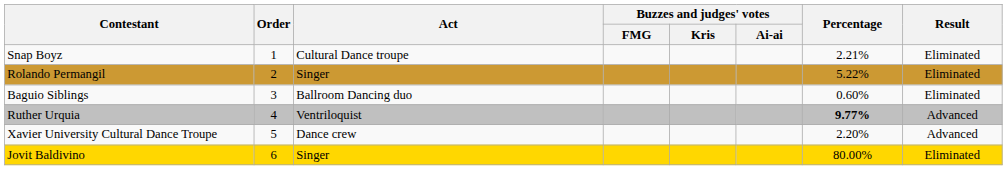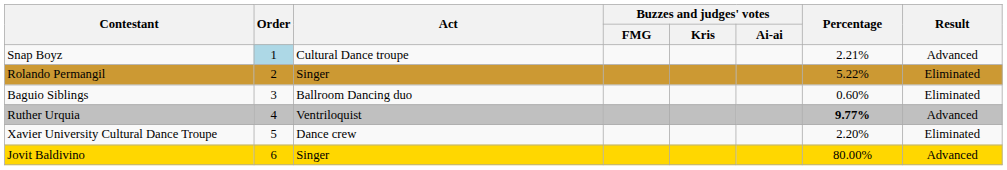 <table class="wikitable" style="text-align:center; width:100%;">
 <tr>
 <th rowspan="2" style="width:25%;">Contestant</th>
 <th rowspan="2" style="width:03%;">Order</th>
 <th rowspan="2">Act</th>
 <th colspan="3" style="width:20%;">Buzzes and judges' votes</th>
 <th rowspan="2" style="width:10%;">Percentage</th>
 <th rowspan="2" style="width:10%;">Result</th>
 </tr>
 <tr>
 <th style="width:06.66%;">FMG</th>
 <th style="width:06.66%;">Kris</th>
 <th style="width:06.66%;">Ai-ai</th>
 </tr>
 <tr>
 <td scope="row" style="text-align:left;">Snap Boyz</td>
-<td>1</td>
+<td style="background: lightblue;">1</td>
 <td scope="row" style="text-align:left;">Cultural Dance troupe</td>
 <td></td>
 <td></td>
 <td></td>
 <td>2.21%</td>
-<td>Eliminated</td>
+<td>Advanced</td>
 </tr>
 <tr bgcolor=#CC9933>
 <td scope="row" style="text-align:left;">Rolando Permangil</td>
 <td>2</td>
 <td scope="row" style="text-align:left;">Singer</td>
 <td></td>
 <td></td>
 <td></td>
 <td>5.22%</td>
 <td>Eliminated</td>
 </tr>
 <tr>
 <td scope="row" style="text-align:left;">Baguio Siblings</td>
 <td>3</td>
 <td scope="row" style="text-align:left;">Ballroom Dancing duo</td>
 <td></td>
 <td></td>
 <td></td>
 <td>0.60%</td>
 <td>Eliminated</td>
 </tr>
 <tr bgcolor=silver>
 <td scope="row" style="text-align:left;">Ruther Urquia</td>
 <td>4</td>
 <td scope="row" style="text-align:left;">Ventriloquist</td>
 <td></td>
 <td></td>
 <td></td>
 <td><strong>9.77%</strong></td>
 <td>Advanced</td>
 </tr>
 <tr>
 <td scope="row" style="text-align:left;">Xavier University Cultural Dance Troupe</td>
 <td>5</td>
 <td scope="row" style="text-align:left;">Dance crew</td>
 <td></td>
 <td></td>
 <td></td>
 <td>2.20%</td>
-<td>Advanced</td>
+<td>Eliminated</td>
 </tr>
 <tr bgcolor=gold>
 <td scope="row" style="text-align:left;">Jovit Baldivino</td>
 <td>6</td>
 <td scope="row" style="text-align:left;">Singer</td>
 <td></td>
 <td></td>
 <td></td>
 <td>80.00%</td>
-<td>Eliminated</td>
+<td>Advanced</td>
 </tr>
 </table>
